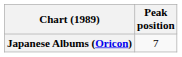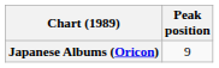 <table class="wikitable plainrowheaders" style="text-align:center">
 <tr>
 <th scope="col">Chart (1989)</th>
 <th scope="col">Peak<br> position</th>
 </tr>
 <tr>
 <th scope="row">Japanese Albums (<a href='#'>Oricon</a>)</th>
-<td>7</td>
+<td>9</td>
 </tr>
 </table>
